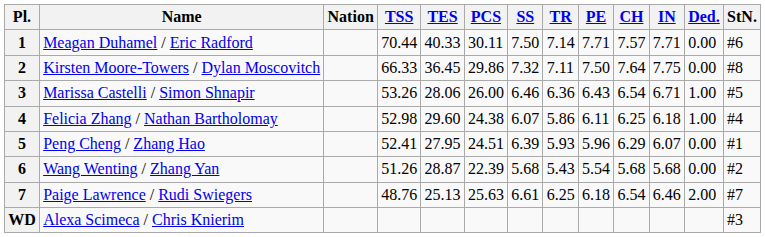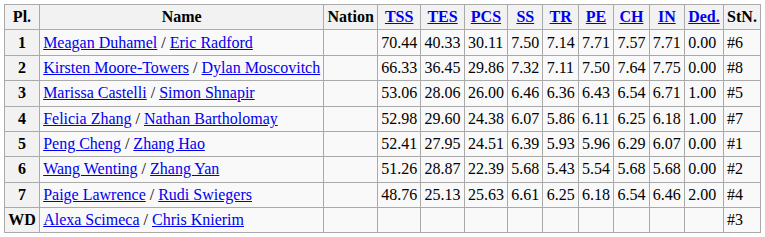 <table class="wikitable sortable">
 <tr>
 <th>Pl.</th>
 <th>Name</th>
 <th>Nation</th>
 <th><a href='#'>TSS</a></th>
 <th><a href='#'>TES</a></th>
 <th><a href='#'>PCS</a></th>
 <th><a href='#'>SS</a></th>
 <th><a href='#'>TR</a></th>
 <th><a href='#'>PE</a></th>
 <th><a href='#'>CH</a></th>
 <th><a href='#'>IN</a></th>
 <th><a href='#'>Ded.</a></th>
 <th>StN.</th>
 </tr>
 <tr>
 <th>1</th>
 <td><a href='#'>Meagan Duhamel</a> / <a href='#'>Eric Radford</a></td>
 <td></td>
 <td>70.44</td>
 <td>40.33</td>
 <td>30.11</td>
 <td>7.50</td>
 <td>7.14</td>
 <td>7.71</td>
 <td>7.57</td>
 <td>7.71</td>
 <td>0.00</td>
 <td>#6</td>
 </tr>
 <tr>
 <th>2</th>
 <td><a href='#'>Kirsten Moore-Towers</a> / <a href='#'>Dylan Moscovitch</a></td>
 <td></td>
 <td>66.33</td>
 <td>36.45</td>
 <td>29.86</td>
 <td>7.32</td>
 <td>7.11</td>
 <td>7.50</td>
 <td>7.64</td>
 <td>7.75</td>
 <td>0.00</td>
 <td>#8</td>
 </tr>
 <tr>
 <th>3</th>
 <td><a href='#'>Marissa Castelli</a> / <a href='#'>Simon Shnapir</a></td>
 <td></td>
-<td>53.26</td>
+<td>53.06</td>
 <td>28.06</td>
 <td>26.00</td>
 <td>6.46</td>
 <td>6.36</td>
 <td>6.43</td>
 <td>6.54</td>
 <td>6.71</td>
 <td>1.00</td>
 <td>#5</td>
 </tr>
 <tr>
 <th>4</th>
 <td><a href='#'>Felicia Zhang</a> / <a href='#'>Nathan Bartholomay</a></td>
 <td></td>
 <td>52.98</td>
 <td>29.60</td>
 <td>24.38</td>
 <td>6.07</td>
 <td>5.86</td>
 <td>6.11</td>
 <td>6.25</td>
 <td>6.18</td>
 <td>1.00</td>
-<td>#4</td>
+<td>#7</td>
 </tr>
 <tr>
 <th>5</th>
 <td><a href='#'>Peng Cheng</a> / <a href='#'>Zhang Hao</a></td>
 <td></td>
 <td>52.41</td>
 <td>27.95</td>
 <td>24.51</td>
 <td>6.39</td>
 <td>5.93</td>
 <td>5.96</td>
 <td>6.29</td>
 <td>6.07</td>
 <td>0.00</td>
 <td>#1</td>
 </tr>
 <tr>
 <th>6</th>
 <td><a href='#'>Wang Wenting</a> / <a href='#'>Zhang Yan</a></td>
 <td></td>
 <td>51.26</td>
 <td>28.87</td>
 <td>22.39</td>
 <td>5.68</td>
 <td>5.43</td>
 <td>5.54</td>
 <td>5.68</td>
 <td>5.68</td>
 <td>0.00</td>
 <td>#2</td>
 </tr>
 <tr>
 <th>7</th>
 <td><a href='#'>Paige Lawrence</a> / <a href='#'>Rudi Swiegers</a></td>
 <td></td>
 <td>48.76</td>
 <td>25.13</td>
 <td>25.63</td>
 <td>6.61</td>
 <td>6.25</td>
 <td>6.18</td>
 <td>6.54</td>
 <td>6.46</td>
 <td>2.00</td>
-<td>#7</td>
+<td>#4</td>
 </tr>
 <tr>
 <th>WD</th>
 <td><a href='#'>Alexa Scimeca</a> / <a href='#'>Chris Knierim</a></td>
 <td></td>
 <td></td>
 <td></td>
 <td></td>
 <td></td>
 <td></td>
 <td></td>
 <td></td>
 <td></td>
 <td></td>
 <td>#3</td>
 </tr>
 </table>
